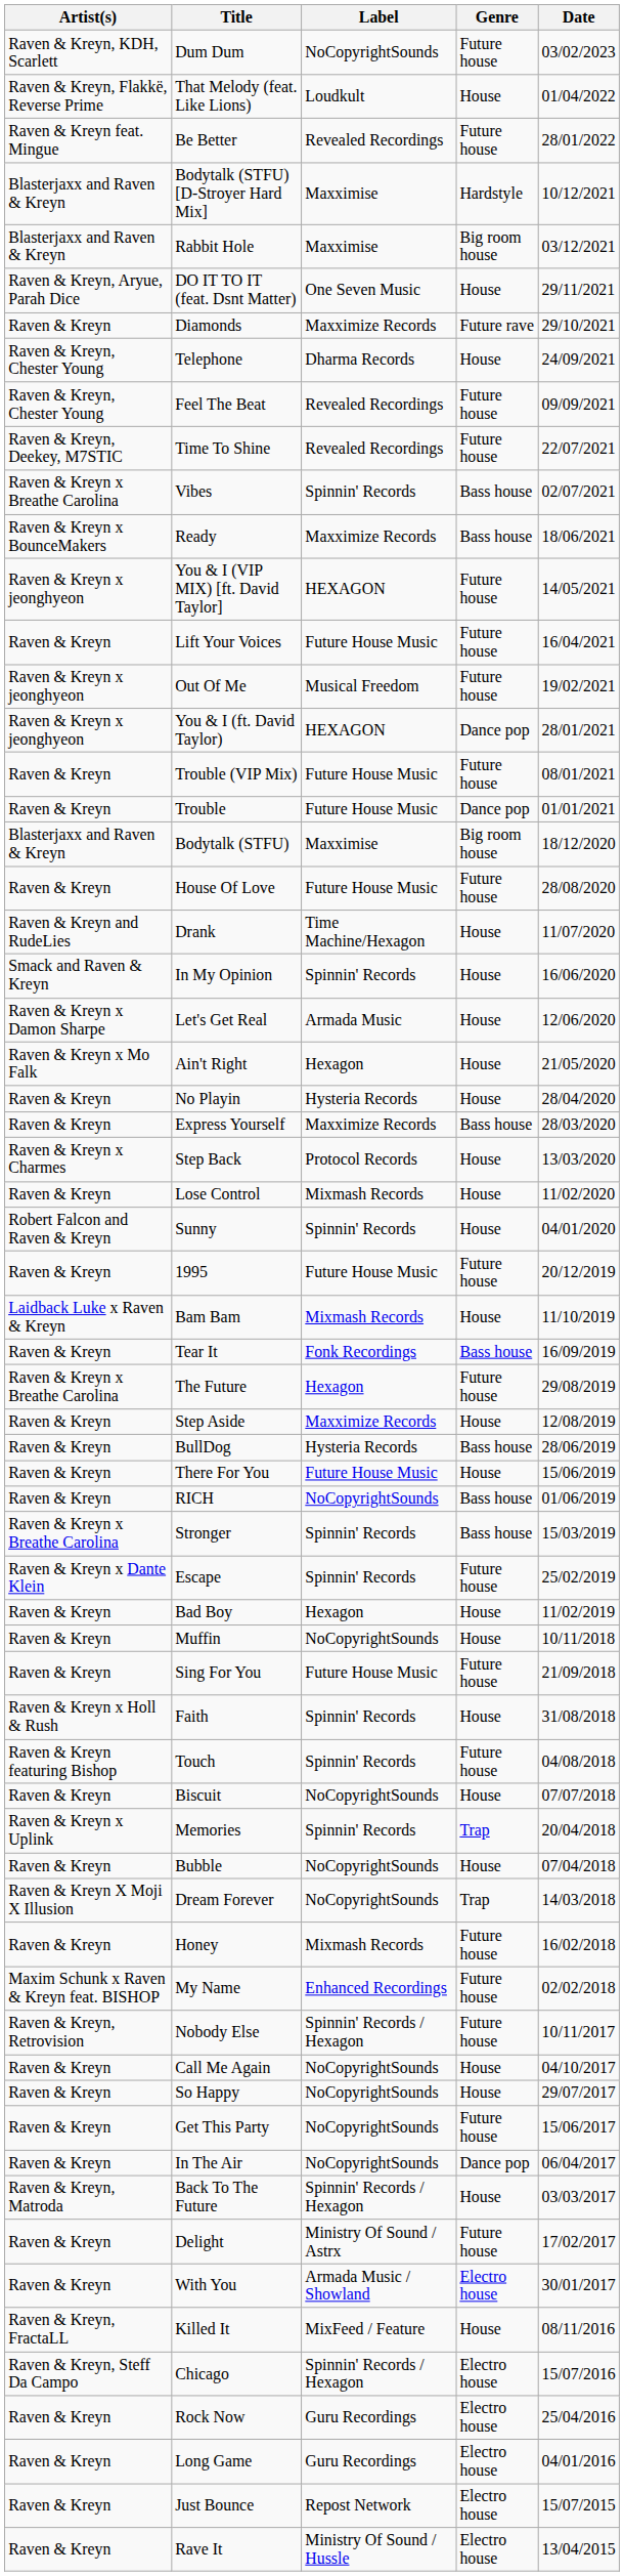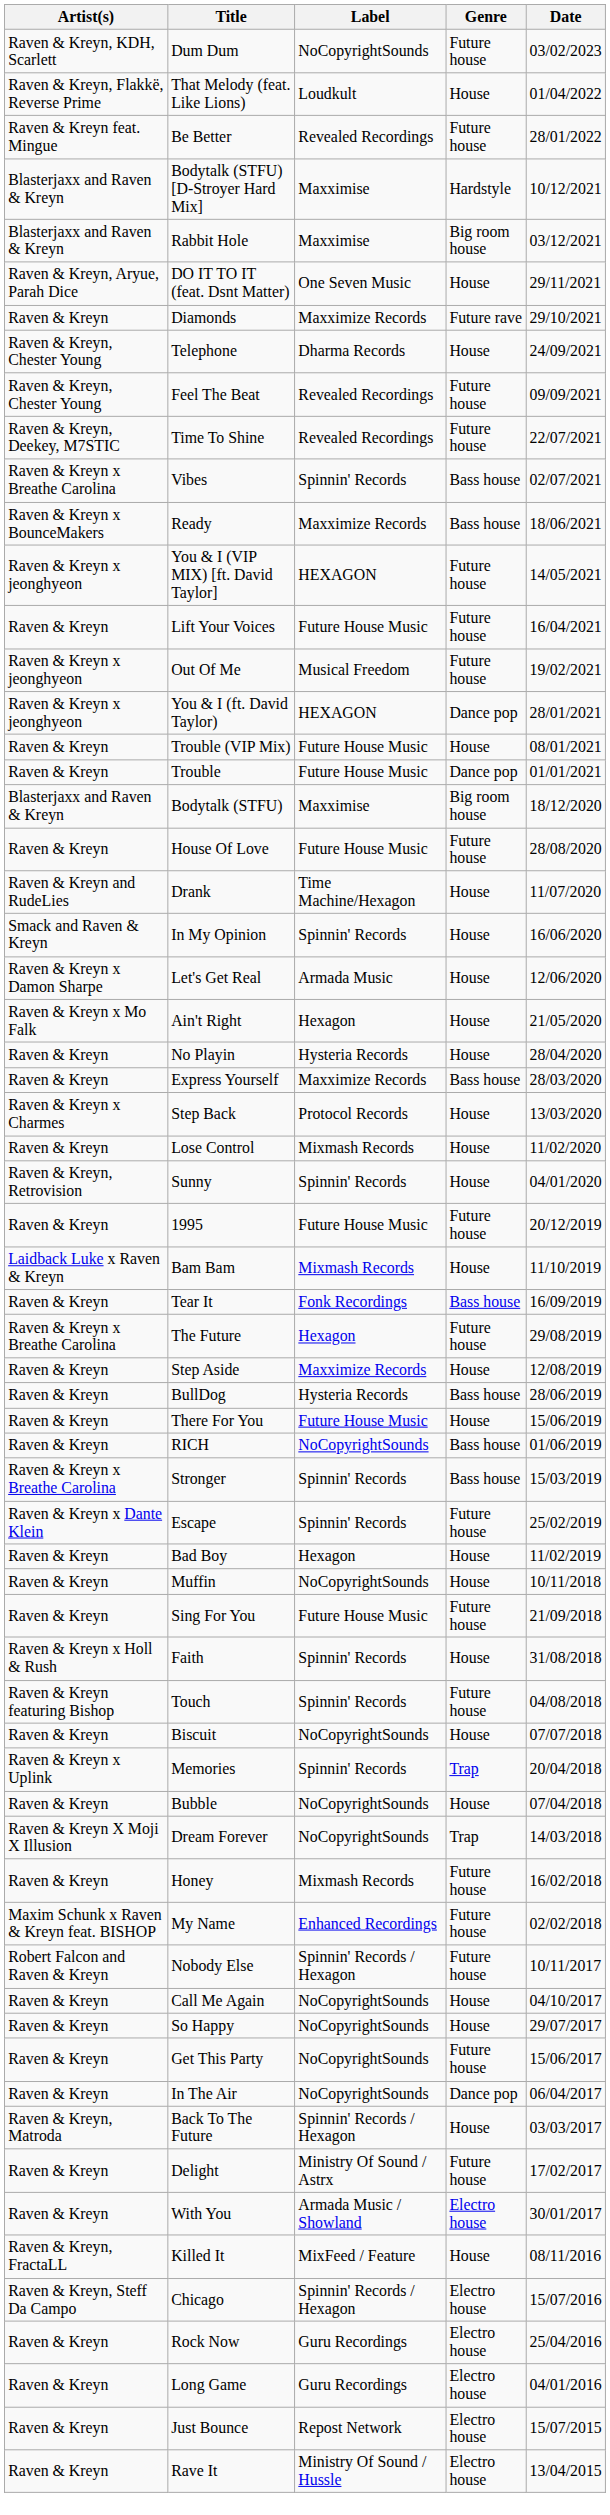 <table class="wikitable plainrowheaders">
 <tr>
 <th>Artist(s)</th>
 <th>Title</th>
 <th>Label</th>
 <th>Genre</th>
 <th>Date</th>
 </tr>
 <tr>
 <td>Raven & Kreyn, KDH, Scarlett</td>
 <td>Dum Dum</td>
 <td>NoCopyrightSounds</td>
 <td>Future house</td>
 <td>03/02/2023</td>
 </tr>
 <tr>
 <td>Raven & Kreyn, Flakkë, Reverse Prime</td>
 <td>That Melody (feat. Like Lions)</td>
 <td>Loudkult</td>
 <td>House</td>
 <td>01/04/2022</td>
 </tr>
 <tr>
 <td>Raven & Kreyn feat. Mingue</td>
 <td>Be Better</td>
 <td>Revealed Recordings</td>
 <td>Future house</td>
 <td>28/01/2022</td>
 </tr>
 <tr>
 <td>Blasterjaxx and Raven & Kreyn</td>
 <td>Bodytalk (STFU) [D-Stroyer Hard Mix]</td>
 <td>Maxximise</td>
 <td>Hardstyle</td>
 <td>10/12/2021</td>
 </tr>
 <tr>
 <td>Blasterjaxx and Raven & Kreyn</td>
 <td>Rabbit Hole</td>
 <td>Maxximise</td>
 <td>Big room house</td>
 <td>03/12/2021</td>
 </tr>
 <tr>
 <td>Raven & Kreyn, Aryue, Parah Dice</td>
 <td>DO IT TO IT (feat. Dsnt Matter)</td>
 <td>One Seven Music</td>
 <td>House</td>
 <td>29/11/2021</td>
 </tr>
 <tr>
 <td>Raven & Kreyn</td>
 <td>Diamonds</td>
 <td>Maxximize Records</td>
 <td>Future rave</td>
 <td>29/10/2021</td>
 </tr>
 <tr>
 <td>Raven & Kreyn, Chester Young</td>
 <td>Telephone</td>
 <td>Dharma Records</td>
 <td>House</td>
 <td>24/09/2021</td>
 </tr>
 <tr>
 <td>Raven & Kreyn, Chester Young</td>
 <td>Feel The Beat</td>
 <td>Revealed Recordings</td>
 <td>Future house</td>
 <td>09/09/2021</td>
 </tr>
 <tr>
 <td>Raven & Kreyn, Deekey, M7STIC</td>
 <td>Time To Shine</td>
 <td>Revealed Recordings</td>
 <td>Future house</td>
 <td>22/07/2021</td>
 </tr>
 <tr>
 <td>Raven & Kreyn x Breathe Carolina</td>
 <td>Vibes</td>
 <td>Spinnin' Records</td>
 <td>Bass house</td>
 <td>02/07/2021</td>
 </tr>
 <tr>
 <td>Raven & Kreyn x BounceMakers</td>
 <td>Ready</td>
 <td>Maxximize Records</td>
 <td>Bass house</td>
 <td>18/06/2021</td>
 </tr>
 <tr>
 <td>Raven & Kreyn x jeonghyeon</td>
 <td>You & I (VIP MIX) [ft. David Taylor]</td>
 <td>HEXAGON</td>
 <td>Future house</td>
 <td>14/05/2021</td>
 </tr>
 <tr>
 <td>Raven & Kreyn</td>
 <td>Lift Your Voices</td>
 <td>Future House Music</td>
 <td>Future house</td>
 <td>16/04/2021</td>
 </tr>
 <tr>
 <td>Raven & Kreyn x jeonghyeon</td>
 <td>Out Of Me</td>
 <td>Musical Freedom</td>
 <td>Future house</td>
 <td>19/02/2021</td>
 </tr>
 <tr>
 <td>Raven & Kreyn x jeonghyeon</td>
 <td>You & I (ft. David Taylor)</td>
 <td>HEXAGON</td>
 <td>Dance pop</td>
 <td>28/01/2021</td>
 </tr>
 <tr>
 <td>Raven & Kreyn</td>
 <td>Trouble (VIP Mix)</td>
 <td>Future House Music</td>
-<td>Future house</td>
+<td>House</td>
 <td>08/01/2021</td>
 </tr>
 <tr>
 <td>Raven & Kreyn</td>
 <td>Trouble</td>
 <td>Future House Music</td>
 <td>Dance pop</td>
 <td>01/01/2021</td>
 </tr>
 <tr>
 <td>Blasterjaxx and Raven & Kreyn</td>
 <td>Bodytalk (STFU)</td>
 <td>Maxximise</td>
 <td>Big room house</td>
 <td>18/12/2020</td>
 </tr>
 <tr>
 <td>Raven & Kreyn</td>
 <td>House Of Love</td>
 <td>Future House Music</td>
 <td>Future house</td>
 <td>28/08/2020</td>
 </tr>
 <tr>
 <td>Raven & Kreyn and RudeLies</td>
 <td Drank>Drank</td>
 <td>Time Machine/Hexagon</td>
 <td>House</td>
 <td>11/07/2020</td>
 </tr>
 <tr>
 <td>Smack and Raven & Kreyn</td>
 <td In My Opinion>In My Opinion</td>
 <td>Spinnin' Records</td>
 <td>House</td>
 <td>16/06/2020</td>
 </tr>
 <tr>
 <td>Raven & Kreyn x Damon Sharpe</td>
 <td Let's Get Real>Let's Get Real</td>
 <td>Armada Music</td>
 <td>House</td>
 <td>12/06/2020</td>
 </tr>
 <tr>
 <td>Raven & Kreyn x Mo Falk</td>
 <td Ain't Right>Ain't Right</td>
 <td>Hexagon</td>
 <td>House</td>
 <td>21/05/2020</td>
 </tr>
 <tr>
 <td>Raven & Kreyn</td>
 <td No Playin>No Playin</td>
 <td>Hysteria Records</td>
 <td>House</td>
 <td>28/04/2020</td>
 </tr>
 <tr>
 <td>Raven & Kreyn</td>
 <td Express Yourself>Express Yourself</td>
 <td>Maxximize Records</td>
 <td>Bass house</td>
 <td>28/03/2020</td>
 </tr>
 <tr>
 <td>Raven & Kreyn x Charmes</td>
 <td Step Back>Step Back</td>
 <td>Protocol Records</td>
 <td>House</td>
 <td>13/03/2020</td>
 </tr>
 <tr>
 <td>Raven & Kreyn</td>
 <td Lose Control>Lose Control</td>
 <td>Mixmash Records</td>
 <td>House</td>
 <td>11/02/2020</td>
 </tr>
 <tr>
-<td>Robert Falcon and Raven & Kreyn</td>
+<td>Raven & Kreyn, Retrovision</td>
 <td>Sunny</td>
 <td>Spinnin' Records</td>
 <td>House</td>
 <td>04/01/2020</td>
 </tr>
 <tr>
 <td>Raven & Kreyn</td>
 <td>1995</td>
 <td>Future House Music</td>
 <td>Future house</td>
 <td>20/12/2019</td>
 </tr>
 <tr>
 <td><a href='#'>Laidback Luke</a> x Raven & Kreyn</td>
 <td>Bam Bam</td>
 <td><a href='#'>Mixmash Records</a></td>
 <td>House</td>
 <td>11/10/2019</td>
 </tr>
 <tr>
 <td>Raven & Kreyn</td>
 <td>Tear It</td>
 <td><a href='#'>Fonk Recordings</a></td>
 <td><a href='#'>Bass house</a></td>
 <td>16/09/2019</td>
 </tr>
 <tr>
 <td>Raven & Kreyn x Breathe Carolina</td>
 <td>The Future</td>
 <td><a href='#'>Hexagon</a></td>
 <td>Future house</td>
 <td>29/08/2019</td>
 </tr>
 <tr>
 <td>Raven & Kreyn</td>
 <td>Step Aside</td>
 <td><a href='#'>Maxximize Records</a></td>
 <td>House</td>
 <td>12/08/2019</td>
 </tr>
 <tr>
 <td>Raven & Kreyn</td>
 <td>BullDog</td>
 <td>Hysteria Records</td>
 <td>Bass house</td>
 <td>28/06/2019</td>
 </tr>
 <tr>
 <td>Raven & Kreyn</td>
 <td>There For You</td>
 <td><a href='#'>Future House Music</a></td>
 <td>House</td>
 <td>15/06/2019</td>
 </tr>
 <tr>
 <td>Raven & Kreyn</td>
 <td>RICH</td>
 <td><a href='#'>NoCopyrightSounds</a></td>
 <td>Bass house</td>
 <td>01/06/2019</td>
 </tr>
 <tr>
 <td>Raven & Kreyn x <a href='#'>Breathe Carolina</a></td>
 <td>Stronger</td>
 <td>Spinnin' Records</td>
 <td>Bass house</td>
 <td>15/03/2019</td>
 </tr>
 <tr>
 <td>Raven & Kreyn x <a href='#'>Dante Klein</a></td>
 <td>Escape</td>
 <td>Spinnin' Records</td>
 <td>Future house</td>
 <td>25/02/2019</td>
 </tr>
 <tr>
 <td>Raven & Kreyn</td>
 <td>Bad Boy</td>
 <td>Hexagon</td>
 <td>House</td>
 <td>11/02/2019</td>
 </tr>
 <tr>
 <td>Raven & Kreyn</td>
 <td>Muffin</td>
 <td>NoCopyrightSounds</td>
 <td>House</td>
 <td>10/11/2018</td>
 </tr>
 <tr>
 <td>Raven & Kreyn</td>
 <td>Sing For You</td>
 <td>Future House Music</td>
 <td>Future house</td>
 <td>21/09/2018</td>
 </tr>
 <tr>
 <td>Raven & Kreyn x Holl & Rush</td>
 <td>Faith</td>
 <td>Spinnin' Records</td>
 <td>House</td>
 <td>31/08/2018</td>
 </tr>
 <tr>
 <td>Raven & Kreyn featuring Bishop</td>
 <td>Touch</td>
 <td>Spinnin' Records</td>
 <td>Future house</td>
 <td>04/08/2018</td>
 </tr>
 <tr>
 <td>Raven & Kreyn</td>
 <td>Biscuit</td>
 <td>NoCopyrightSounds</td>
 <td>House</td>
 <td>07/07/2018</td>
 </tr>
 <tr>
 <td>Raven & Kreyn x Uplink</td>
 <td>Memories</td>
 <td>Spinnin' Records</td>
 <td><a href='#'>Trap</a></td>
 <td>20/04/2018</td>
 </tr>
 <tr>
 <td>Raven & Kreyn</td>
 <td>Bubble</td>
 <td>NoCopyrightSounds</td>
 <td>House</td>
 <td>07/04/2018</td>
 </tr>
 <tr>
 <td>Raven & Kreyn X Moji X Illusion</td>
 <td>Dream Forever</td>
 <td>NoCopyrightSounds</td>
 <td>Trap</td>
 <td>14/03/2018</td>
 </tr>
 <tr>
 <td>Raven & Kreyn</td>
 <td>Honey</td>
 <td>Mixmash Records</td>
 <td>Future house</td>
 <td>16/02/2018</td>
 </tr>
 <tr>
 <td>Maxim Schunk x Raven & Kreyn feat. BISHOP</td>
 <td>My Name</td>
 <td><a href='#'>Enhanced Recordings</a></td>
 <td>Future house</td>
 <td>02/02/2018</td>
 </tr>
 <tr>
-<td>Raven & Kreyn, Retrovision</td>
+<td>Robert Falcon and Raven & Kreyn</td>
 <td>Nobody Else</td>
 <td>Spinnin' Records / Hexagon</td>
 <td>Future house</td>
 <td>10/11/2017</td>
 </tr>
 <tr>
 <td>Raven & Kreyn</td>
 <td>Call Me Again</td>
 <td>NoCopyrightSounds</td>
 <td>House</td>
 <td>04/10/2017</td>
 </tr>
 <tr>
 <td>Raven & Kreyn</td>
 <td>So Happy</td>
 <td>NoCopyrightSounds</td>
 <td>House</td>
 <td>29/07/2017</td>
 </tr>
 <tr>
 <td>Raven & Kreyn</td>
 <td>Get This Party</td>
 <td>NoCopyrightSounds</td>
 <td>Future house</td>
 <td>15/06/2017</td>
 </tr>
 <tr>
 <td>Raven & Kreyn</td>
 <td>In The Air</td>
 <td>NoCopyrightSounds</td>
 <td>Dance pop</td>
 <td>06/04/2017</td>
 </tr>
 <tr>
 <td>Raven & Kreyn, Matroda</td>
 <td>Back To The Future</td>
 <td>Spinnin' Records / Hexagon</td>
 <td>House</td>
 <td>03/03/2017</td>
 </tr>
 <tr>
 <td>Raven & Kreyn</td>
 <td>Delight</td>
 <td>Ministry Of Sound / Astrx</td>
 <td>Future house</td>
 <td>17/02/2017</td>
 </tr>
 <tr>
 <td>Raven & Kreyn</td>
 <td>With You</td>
 <td>Armada Music / <a href='#'>Showland</a></td>
 <td><a href='#'>Electro house</a></td>
 <td>30/01/2017</td>
 </tr>
 <tr>
 <td>Raven & Kreyn, FractaLL</td>
 <td>Killed It</td>
 <td>MixFeed / Feature</td>
 <td>House</td>
 <td>08/11/2016</td>
 </tr>
 <tr>
 <td>Raven & Kreyn, Steff Da Campo</td>
 <td>Chicago</td>
 <td>Spinnin' Records / Hexagon</td>
 <td>Electro house</td>
 <td>15/07/2016</td>
 </tr>
 <tr>
 <td>Raven & Kreyn</td>
 <td>Rock Now</td>
 <td>Guru Recordings</td>
 <td>Electro house</td>
 <td>25/04/2016</td>
 </tr>
 <tr>
 <td>Raven & Kreyn</td>
 <td>Long Game</td>
 <td>Guru Recordings</td>
 <td>Electro house</td>
 <td>04/01/2016</td>
 </tr>
 <tr>
 <td>Raven & Kreyn</td>
 <td>Just Bounce</td>
 <td>Repost Network</td>
 <td>Electro house</td>
 <td>15/07/2015</td>
 </tr>
 <tr>
 <td>Raven & Kreyn</td>
 <td>Rave It</td>
 <td>Ministry Of Sound / <a href='#'>Hussle</a></td>
 <td>Electro house</td>
 <td>13/04/2015</td>
 </tr>
 </table>
